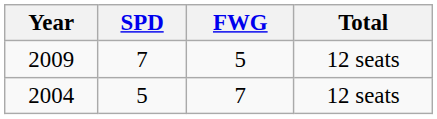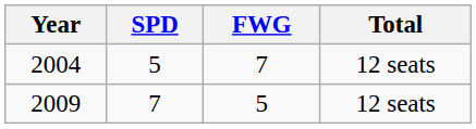 <table class="wikitable" width="300">
 <tr>
 <th>Year</th>
 <th><a href='#'>SPD</a></th>
 <th><a href='#'>FWG</a></th>
 <th>Total</th>
 </tr>
 <tr align="center">
+<td>2004</td>
+<td>5</td>
+<td>7</td>
+<td>12 seats</td>
+</tr>
+<tr align="center">
 <td>2009</td>
 <td>7</td>
 <td>5</td>
 <td>12 seats</td>
 </tr>
-<tr align="center">
-<td>2004</td>
-<td>5</td>
-<td>7</td>
-<td>12 seats</td>
-</tr>
 </table>
